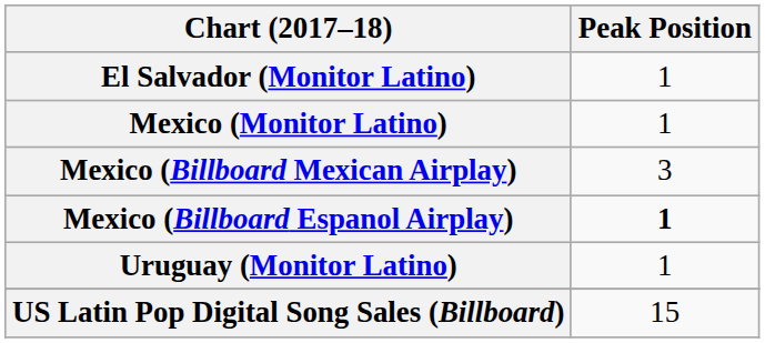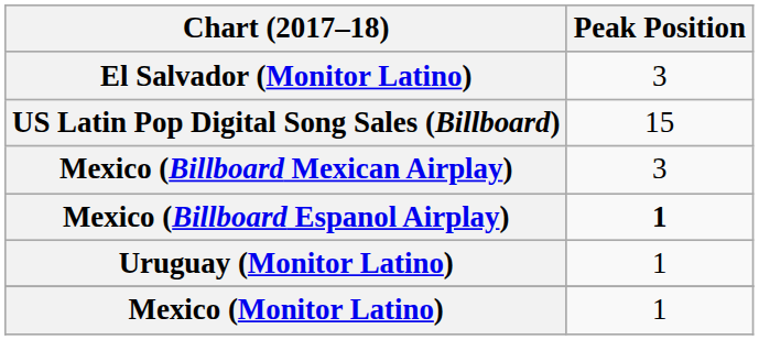 <table class="wikitable sortable plainrowheaders" style="text-align:center">
 <tr>
 <th>Chart (2017–18)</th>
 <th>Peak Position</th>
 </tr>
 <tr>
 <th scope="row">El Salvador (<a href='#'>Monitor Latino</a>)</th>
-<td>1</td>
+<td>3</td>
 </tr>
 <tr>
-<th scope="row">Mexico (<a href='#'>Monitor Latino</a>)</th>
-<td align="center">1</td>
+<th scope="row">US Latin Pop Digital Song Sales (<em>Billboard</em>)</th>
+<td align="center">15</td>
 </tr>
 <tr>
 <th scope="row">Mexico (<a href='#'><em>Billboard</em> Mexican Airplay</a>)</th>
 <td align="center">3</td>
 </tr>
 <tr>
 <th scope="row">Mexico (<a href='#'><em>Billboard</em> Espanol Airplay</a>)</th>
 <td align="center"><strong>1</strong></td>
 </tr>
 <tr>
 <th scope="row">Uruguay (<a href='#'>Monitor Latino</a>)</th>
 <td>1</td>
 </tr>
 <tr>
 </tr>
 <tr>
 </tr>
 <tr>
-<th scope="row">US Latin Pop Digital Song Sales (<em>Billboard</em>)</th>
-<td align="center">15</td>
+<th scope="row">Mexico (<a href='#'>Monitor Latino</a>)</th>
+<td align="center">1</td>
 </tr>
 </table>
